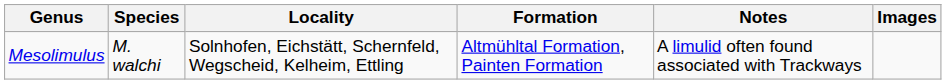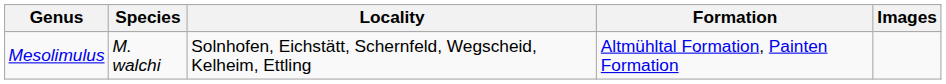 <table class="wikitable">
 <tr>
 <th>Genus</th>
 <th>Species</th>
 <th>Locality</th>
 <th>Formation</th>
-<th>Notes</th>
 <th>Images</th>
 </tr>
 <tr>
 <td><em><a href='#'>Mesolimulus</a></em></td>
 <td><em>M. walchi</em></td>
 <td>Solnhofen, Eichstätt, Schernfeld, Wegscheid, Kelheim, Ettling</td>
 <td><a href='#'>Altmühltal Formation</a>, <a href='#'>Painten Formation</a></td>
-<td>A <a href='#'>limulid</a> often found associated with Trackways</td>
 <td></td>
 </tr>
 </table>
